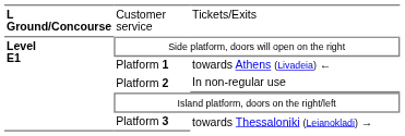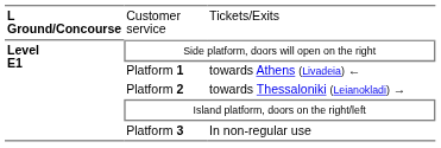 <table table border=0 cellspacing=0 cellpadding=3>
 <tr>
 <td style="border-bottom:solid 2px gray;border-top:solid 2px gray;" width=50 valign=top><strong>L<br>Ground/Concourse</strong></td>
 <td style="border-top:solid 2px gray;border-bottom:solid 1px gray;" width=100 valign=top>Customer service</td>
 <td style="border-top:solid 2px gray;border-bottom:solid 1px gray;" width=285 valign=top>Tickets/Exits</td>
 </tr>
 <tr>
 <td style="border-bottom:solid 2px gray;" rowspan=12 valign=top><strong>Level<br>Ε1</strong></td>
 <td style="border-top:solid 1px gray;border-right:solid 2px gray;border-left:solid 2px gray;border-bottom:solid 2px gray;text-align:center;" colspan=2><small>Side platform, doors will open on the right</small></td>
 </tr>
 <tr>
 <td>Platform <span><strong>1</strong></span></td>
 <td> towards <a href='#'>Athens</a> <small> (<a href='#'>Livadeia</a>)</small> ←</td>
 </tr>
 <tr>
 <td>Platform <span><strong>2</strong></span></td>
-<td style="border-bottom:solid 2px gray;">In non-regular use</td>
+<td> towards <a href='#'>Thessaloniki</a> <small>(<a href='#'>Leianokladi</a>)</small> →</td>
 </tr>
 <tr>
 <td style="border-top:solid 2px gray;border-right:solid 2px gray;border-left:solid 2px gray;border-bottom:solid 2px gray;text-align:center;" colspan=2><small>Island platform, doors on the right/left</small></td>
 </tr>
 <tr>
 <td style="border-bottom:solid 2px gray;">Platform <span><strong>3</strong></span></td>
-<td> towards <a href='#'>Thessaloniki</a> <small>(<a href='#'>Leianokladi</a>)</small> →</td>
+<td style="border-bottom:solid 2px gray;">In non-regular use</td>
 </tr>
 </table>
